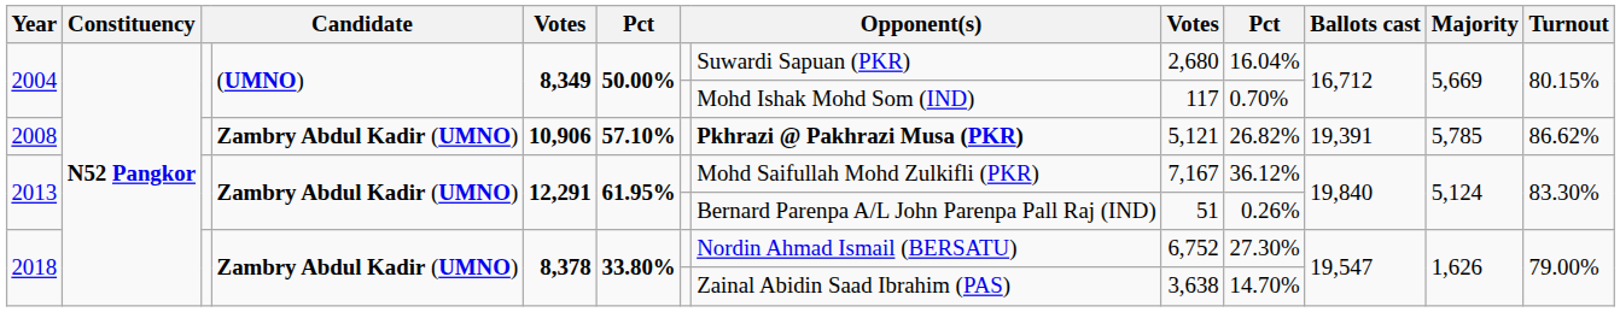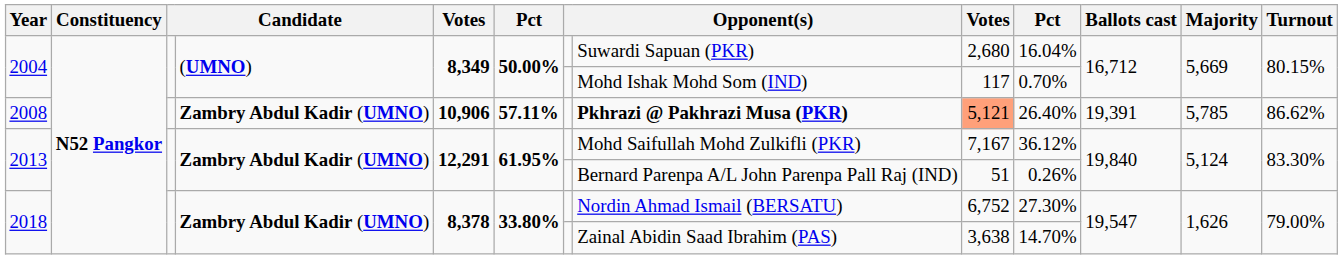 <table class="wikitable" style="margin:0.5em ; font-size:95%">
 <tr>
 <th>Year</th>
 <th>Constituency</th>
 <th colspan=2>Candidate</th>
 <th>Votes</th>
 <th>Pct</th>
 <th colspan=2>Opponent(s)</th>
 <th>Votes</th>
 <th>Pct</th>
 <th>Ballots cast</th>
 <th>Majority</th>
 <th>Turnout</th>
 </tr>
 <tr>
 <td rowspan=2><a href='#'>2004</a></td>
 <td rowspan=7><strong>N52 <a href='#'>Pangkor</a></strong></td>
 <td rowspan=2 ></td>
 <td rowspan=2> (<a href='#'><strong>UMNO</strong></a>)</td>
 <td rowspan=2 align="right"><strong>8,349</strong></td>
 <td rowspan=2><strong>50.00%</strong></td>
 <td></td>
 <td>Suwardi Sapuan (<a href='#'>PKR</a>)</td>
 <td align="right">2,680</td>
 <td>16.04%</td>
 <td rowspan=2>16,712</td>
 <td rowspan=2>5,669</td>
 <td rowspan=2>80.15%</td>
 </tr>
 <tr>
 <td></td>
 <td>Mohd Ishak Mohd Som (<a href='#'>IND</a>)</td>
 <td align="right">117</td>
 <td>0.70%</td>
 </tr>
 <tr>
 <td><a href='#'>2008</a></td>
 <td></td>
 <td><strong>Zambry Abdul Kadir</strong> (<a href='#'><strong>UMNO</strong></a>)</td>
 <td align="right"><strong>10,906</strong></td>
-<td><strong>57.10%</strong></td>
+<td><strong>57.11%</strong></td>
 <td></td>
 <td><strong>Pkhrazi @ Pakhrazi Musa (<a href='#'>PKR</a>)</strong></td>
-<td align="right">5,121</td>
-<td>26.82%</td>
+<td align="right" style="background: lightsalmon;">5,121</td>
+<td>26.40%</td>
 <td>19,391</td>
 <td>5,785</td>
 <td>86.62%</td>
 </tr>
 <tr>
 <td rowspan=2><a href='#'>2013</a></td>
 <td rowspan=2 ></td>
 <td rowspan=2><strong>Zambry Abdul Kadir</strong> (<a href='#'><strong>UMNO</strong></a>)</td>
 <td rowspan=2 align="right"><strong>12,291</strong></td>
 <td rowspan=2><strong>61.95%</strong></td>
 <td></td>
 <td>Mohd Saifullah Mohd Zulkifli (<a href='#'>PKR</a>)</td>
 <td align="right">7,167</td>
 <td>36.12%</td>
 <td rowspan=2>19,840</td>
 <td rowspan=2>5,124</td>
 <td rowspan=2>83.30%</td>
 </tr>
 <tr>
 <td></td>
 <td>Bernard Parenpa A/L John Parenpa Pall Raj (IND)</td>
 <td align="right">51</td>
 <td align=right>0.26%</td>
 </tr>
 <tr>
 <td rowspan=2><a href='#'>2018</a></td>
 <td rowspan=2 ></td>
 <td rowspan=2><strong>Zambry Abdul Kadir</strong> (<a href='#'><strong>UMNO</strong></a>)</td>
 <td rowspan=2 align="right"><strong>8,378</strong></td>
 <td rowspan=2><strong>33.80%</strong></td>
 <td></td>
 <td><a href='#'>Nordin Ahmad Ismail</a> (<a href='#'>BERSATU</a>)</td>
 <td align="right">6,752</td>
 <td>27.30%</td>
 <td rowspan=2>19,547</td>
 <td rowspan=2>1,626</td>
 <td rowspan=2>79.00%</td>
 </tr>
 <tr>
 <td></td>
 <td>Zainal Abidin Saad Ibrahim (<a href='#'>PAS</a>)</td>
 <td align="right">3,638</td>
 <td>14.70%</td>
 </tr>
 </table>
